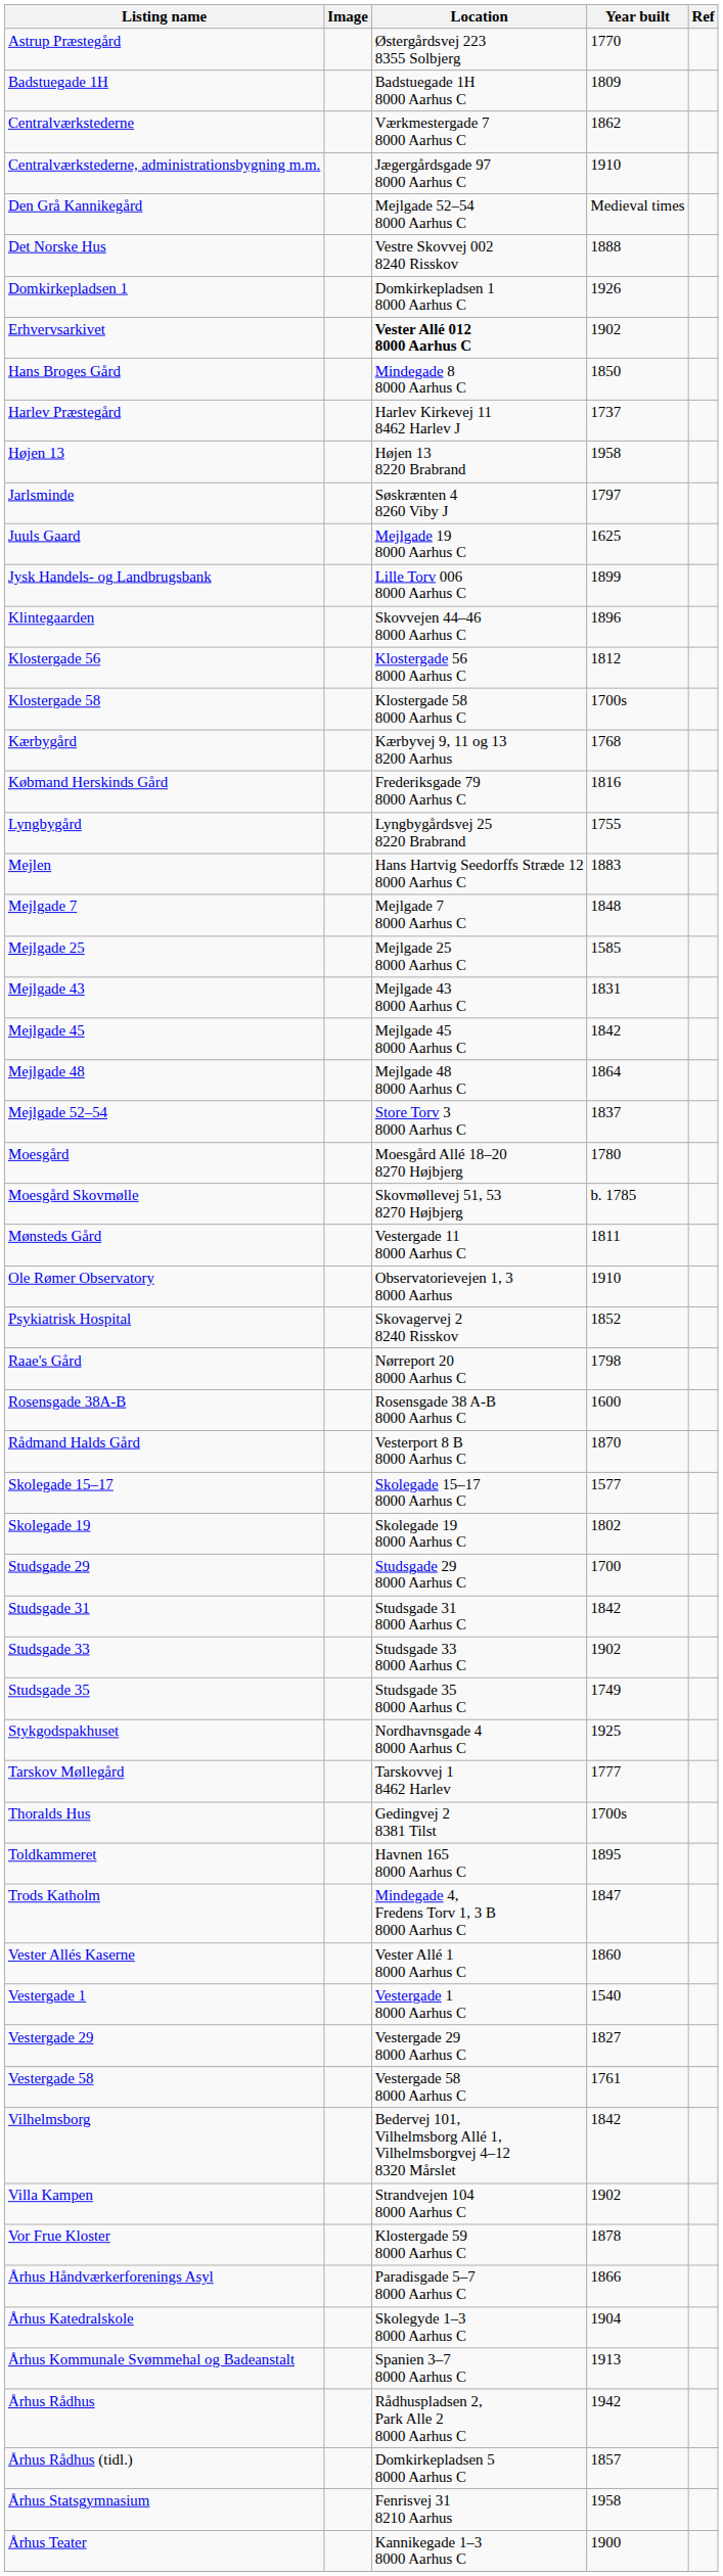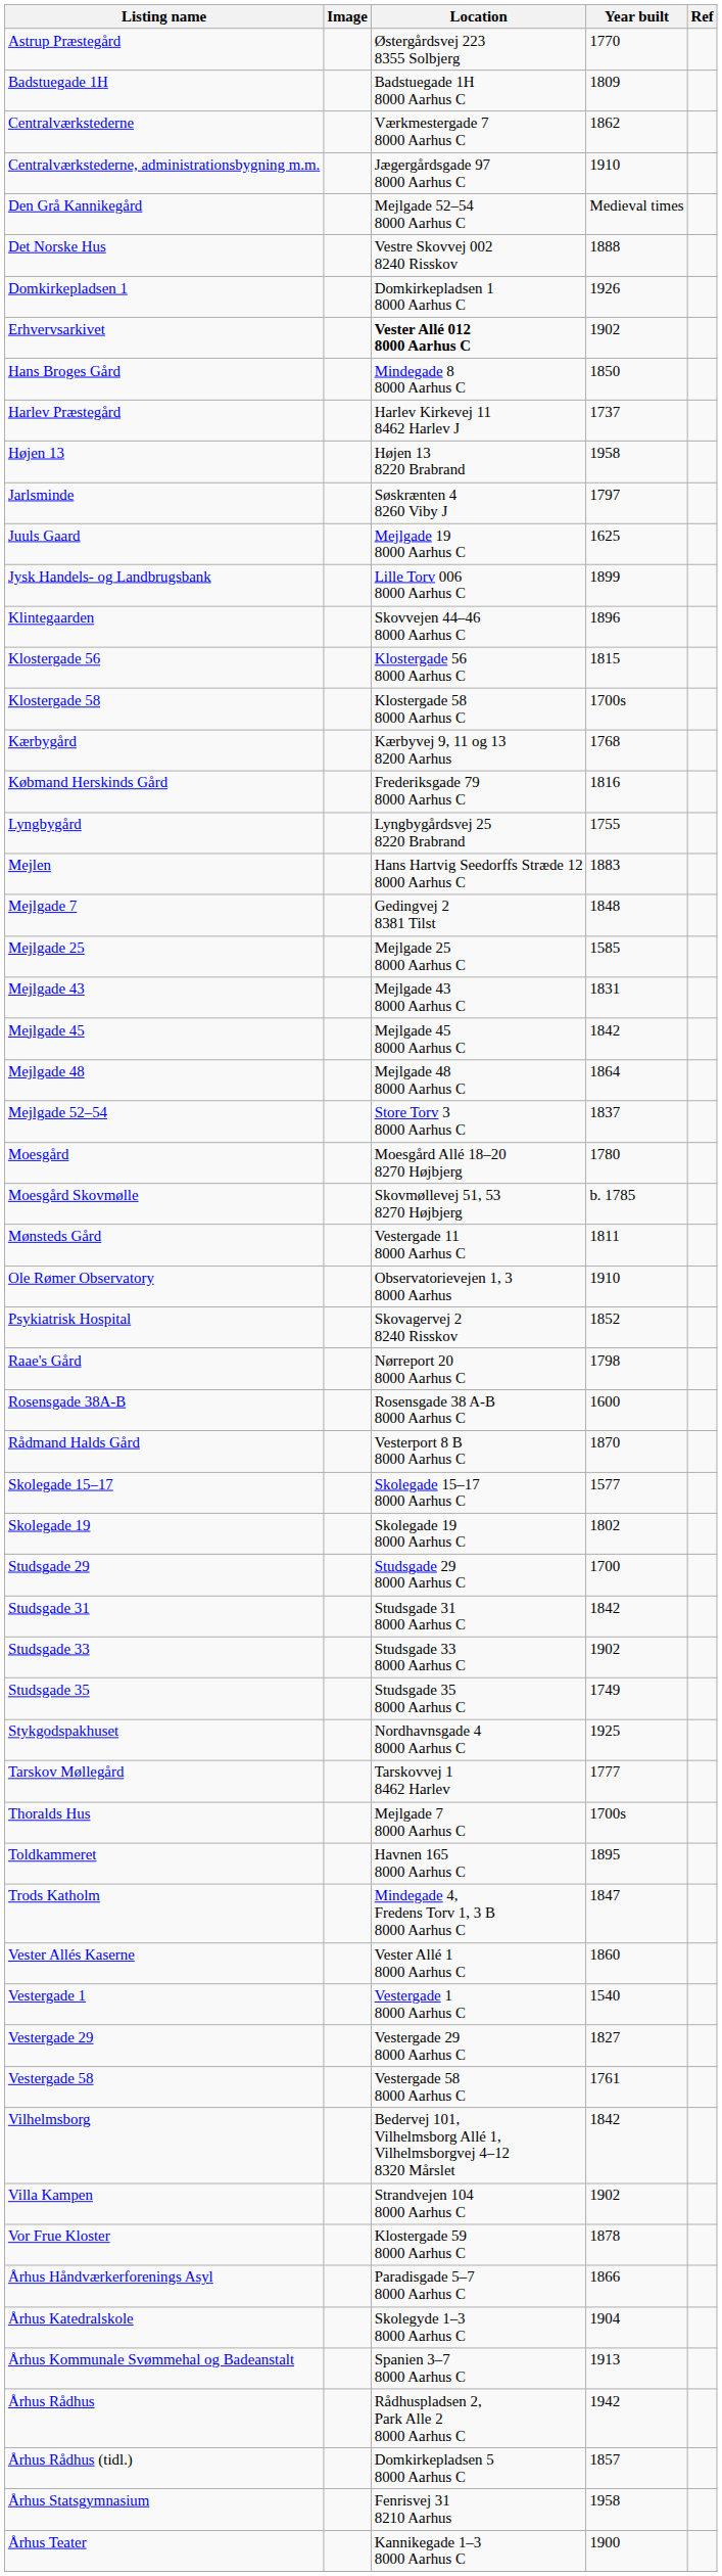 <table class="wikitable sortable">
 <tr>
 <th>Listing name</th>
 <th>Image</th>
 <th>Location</th>
 <th>Year built</th>
 <th>Ref</th>
 </tr>
 <tr valign="top">
 <td><a href='#'>Astrup Præstegård</a></td>
 <td></td>
 <td>Østergårdsvej 223<br>8355 Solbjerg<br></td>
 <td>1770</td>
 <td></td>
 </tr>
 <tr valign="top">
 <td><a href='#'>Badstuegade 1H</a></td>
 <td></td>
 <td>Badstuegade 1H<br>8000 Aarhus C<br></td>
 <td>1809</td>
 <td></td>
 </tr>
 <tr valign="top">
 <td><a href='#'>Centralværkstederne</a></td>
 <td></td>
 <td>Værkmestergade 7<br>8000 Aarhus C<br></td>
 <td>1862</td>
 <td></td>
 </tr>
 <tr valign="top">
 <td><a href='#'>Centralværkstederne, administrationsbygning m.m.</a></td>
 <td></td>
 <td>Jægergårdsgade 97<br>8000 Aarhus C<br></td>
 <td>1910</td>
 <td></td>
 </tr>
 <tr valign="top">
 <td><a href='#'>Den Grå Kannikegård</a></td>
 <td></td>
 <td>Mejlgade 52–54<br>8000 Aarhus C<br></td>
 <td>Medieval times</td>
 <td></td>
 </tr>
 <tr valign="top">
 <td><a href='#'>Det Norske Hus</a></td>
 <td></td>
 <td>Vestre Skovvej 002<br>8240 Risskov<br></td>
 <td>1888</td>
 <td></td>
 </tr>
 <tr valign="top">
 <td><a href='#'>Domkirkepladsen 1</a></td>
 <td></td>
 <td>Domkirkepladsen 1<br>8000 Aarhus C<br></td>
 <td>1926</td>
 <td></td>
 </tr>
 <tr valign="top">
 <td><a href='#'>Erhvervsarkivet</a></td>
 <td></td>
 <td><strong>Vester Allé 012<br>8000 Aarhus C<br></strong></td>
 <td>1902</td>
 <td></td>
 </tr>
 <tr valign="top">
 <td><a href='#'>Hans Broges Gård</a></td>
 <td></td>
 <td><a href='#'>Mindegade</a> 8<br>8000 Aarhus C<br></td>
 <td>1850</td>
 <td></td>
 </tr>
 <tr valign="top">
 <td><a href='#'>Harlev Præstegård</a></td>
 <td></td>
 <td>Harlev Kirkevej 11<br>8462 Harlev J<br></td>
 <td>1737</td>
 <td></td>
 </tr>
 <tr valign="top">
 <td><a href='#'>Højen 13</a></td>
 <td></td>
 <td>Højen 13<br>8220 Brabrand<br></td>
 <td>1958</td>
 <td></td>
 </tr>
 <tr valign="top">
 <td><a href='#'>Jarlsminde</a></td>
 <td></td>
 <td>Søskrænten 4<br>8260 Viby J<br></td>
 <td>1797</td>
 <td></td>
 </tr>
 <tr valign="top">
 <td><a href='#'>Juuls Gaard</a></td>
 <td></td>
 <td><a href='#'>Mejlgade</a> 19<br>8000 Aarhus C<br></td>
 <td>1625</td>
 <td></td>
 </tr>
 <tr valign="top">
 <td><a href='#'>Jysk Handels- og Landbrugsbank</a></td>
 <td></td>
 <td><a href='#'>Lille Torv</a> 006<br>8000 Aarhus C<br></td>
 <td>1899</td>
 <td></td>
 </tr>
 <tr valign="top">
 <td><a href='#'>Klintegaarden</a></td>
 <td></td>
 <td>Skovvejen 44–46<br>8000 Aarhus C<br></td>
 <td>1896</td>
 <td></td>
 </tr>
 <tr valign="top">
 <td><a href='#'>Klostergade 56</a></td>
 <td></td>
 <td><a href='#'>Klostergade</a> 56<br>8000 Aarhus C<br></td>
-<td>1812</td>
+<td>1815</td>
 <td></td>
 </tr>
 <tr valign="top">
 <td><a href='#'>Klostergade 58</a></td>
 <td></td>
 <td>Klostergade 58<br>8000 Aarhus C<br></td>
 <td>1700s</td>
 <td></td>
 </tr>
 <tr valign="top">
 <td><a href='#'>Kærbygård</a></td>
 <td></td>
 <td>Kærbyvej 9, 11 og 13<br>8200 Aarhus<br></td>
 <td>1768</td>
 <td></td>
 </tr>
 <tr valign="top">
 <td><a href='#'>Købmand Herskinds Gård</a></td>
 <td></td>
 <td>Frederiksgade 79<br>8000 Aarhus C<br></td>
 <td>1816</td>
 <td></td>
 </tr>
 <tr valign="top">
 <td><a href='#'>Lyngbygård</a></td>
 <td></td>
 <td>Lyngbygårdsvej 25<br>8220 Brabrand<br></td>
 <td>1755</td>
 <td></td>
 </tr>
 <tr valign="top">
 <td><a href='#'>Mejlen</a></td>
 <td></td>
 <td>Hans Hartvig Seedorffs Stræde 12<br>8000 Aarhus C<br></td>
 <td>1883</td>
 <td></td>
 </tr>
 <tr valign="top">
 <td><a href='#'>Mejlgade 7</a></td>
 <td></td>
-<td>Mejlgade 7<br>8000 Aarhus C<br></td>
+<td>Gedingvej 2<br>8381 Tilst<br></td>
 <td>1848</td>
 <td></td>
 </tr>
 <tr valign="top">
 <td><a href='#'>Mejlgade 25</a></td>
 <td></td>
 <td>Mejlgade 25<br>8000 Aarhus C<br></td>
 <td>1585</td>
 <td></td>
 </tr>
 <tr valign="top">
 <td><a href='#'>Mejlgade 43</a></td>
 <td></td>
 <td>Mejlgade 43<br>8000 Aarhus C<br></td>
 <td>1831</td>
 <td></td>
 </tr>
 <tr valign="top">
 <td><a href='#'>Mejlgade 45</a></td>
 <td></td>
 <td>Mejlgade 45<br>8000 Aarhus C<br></td>
 <td>1842</td>
 <td></td>
 </tr>
 <tr valign="top">
 <td><a href='#'>Mejlgade 48</a></td>
 <td></td>
 <td>Mejlgade 48<br>8000 Aarhus C<br></td>
 <td>1864</td>
 <td></td>
 </tr>
 <tr valign="top">
 <td><a href='#'>Mejlgade 52–54</a></td>
 <td></td>
 <td><a href='#'>Store Torv</a> 3<br>8000 Aarhus C<br></td>
 <td>1837</td>
 <td></td>
 </tr>
 <tr valign="top">
 <td><a href='#'>Moesgård</a></td>
 <td></td>
 <td>Moesgård Allé 18–20<br>8270 Højbjerg<br></td>
 <td>1780</td>
 <td></td>
 </tr>
 <tr valign="top">
 <td><a href='#'>Moesgård Skovmølle</a></td>
 <td></td>
 <td>Skovmøllevej 51, 53<br>8270 Højbjerg<br></td>
 <td>b. 1785</td>
 <td></td>
 </tr>
 <tr valign="top">
 <td><a href='#'>Mønsteds Gård</a></td>
 <td></td>
 <td>Vestergade 11<br>8000 Aarhus C<br></td>
 <td>1811</td>
 <td></td>
 </tr>
 <tr valign="top">
 <td><a href='#'>Ole Rømer Observatory</a></td>
 <td></td>
 <td>Observatorievejen 1, 3<br>8000 Aarhus<br></td>
 <td>1910</td>
 <td></td>
 </tr>
 <tr valign="top">
 <td><a href='#'>Psykiatrisk Hospital</a></td>
 <td></td>
 <td>Skovagervej 2<br>8240 Risskov<br></td>
 <td>1852</td>
 <td></td>
 </tr>
 <tr valign="top">
 <td><a href='#'>Raae's Gård</a></td>
 <td></td>
 <td>Nørreport 20<br>8000 Aarhus C<br></td>
 <td>1798</td>
 <td></td>
 </tr>
 <tr valign="top">
 <td><a href='#'>Rosensgade 38A-B</a></td>
 <td></td>
 <td>Rosensgade 38 A-B<br>8000 Aarhus C<br></td>
 <td>1600</td>
 <td></td>
 </tr>
 <tr valign="top">
 <td><a href='#'>Rådmand Halds Gård</a></td>
 <td></td>
 <td>Vesterport 8 B<br>8000 Aarhus C<br></td>
 <td>1870</td>
 <td></td>
 </tr>
 <tr valign="top">
 <td><a href='#'>Skolegade 15–17</a></td>
 <td></td>
 <td><a href='#'>Skolegade</a> 15–17<br>8000 Aarhus C<br></td>
 <td>1577</td>
 <td></td>
 </tr>
 <tr valign="top">
 <td><a href='#'>Skolegade 19</a></td>
 <td></td>
 <td>Skolegade 19<br>8000 Aarhus C<br></td>
 <td>1802</td>
 <td></td>
 </tr>
 <tr valign="top">
 <td><a href='#'>Studsgade 29</a></td>
 <td></td>
 <td><a href='#'>Studsgade</a> 29<br>8000 Aarhus C<br></td>
 <td>1700</td>
 <td></td>
 </tr>
 <tr valign="top">
 <td><a href='#'>Studsgade 31</a></td>
 <td></td>
 <td>Studsgade 31<br>8000 Aarhus C<br></td>
 <td>1842</td>
 <td></td>
 </tr>
 <tr valign="top">
 <td><a href='#'>Studsgade 33</a></td>
 <td></td>
 <td>Studsgade 33<br>8000 Aarhus C<br></td>
 <td>1902</td>
 <td></td>
 </tr>
 <tr valign="top">
 <td><a href='#'>Studsgade 35</a></td>
 <td></td>
 <td>Studsgade 35<br>8000 Aarhus C<br></td>
 <td>1749</td>
 <td></td>
 </tr>
 <tr valign="top">
 <td><a href='#'>Stykgodspakhuset</a></td>
 <td></td>
 <td>Nordhavnsgade 4<br>8000 Aarhus C<br></td>
 <td>1925</td>
 <td></td>
 </tr>
 <tr valign="top">
 <td><a href='#'>Tarskov Møllegård</a></td>
 <td></td>
 <td>Tarskovvej 1<br>8462 Harlev<br></td>
 <td>1777</td>
 <td></td>
 </tr>
 <tr valign="top">
 <td><a href='#'>Thoralds Hus</a></td>
 <td></td>
-<td>Gedingvej 2<br>8381 Tilst<br></td>
+<td>Mejlgade 7<br>8000 Aarhus C<br></td>
 <td>1700s</td>
 <td></td>
 </tr>
 <tr valign="top">
 <td><a href='#'>Toldkammeret</a></td>
 <td></td>
 <td>Havnen 165<br>8000 Aarhus C<br></td>
 <td>1895</td>
 <td></td>
 </tr>
 <tr valign="top">
 <td><a href='#'>Trods Katholm</a></td>
 <td></td>
 <td><a href='#'>Mindegade</a> 4, <br>Fredens Torv 1, 3 B<br>8000 Aarhus C<br></td>
 <td>1847</td>
 <td></td>
 </tr>
 <tr valign="top">
 <td><a href='#'>Vester Allés Kaserne</a></td>
 <td></td>
 <td>Vester Allé 1<br>8000 Aarhus C<br></td>
 <td>1860</td>
 <td></td>
 </tr>
 <tr valign="top">
 <td><a href='#'>Vestergade 1</a></td>
 <td></td>
 <td><a href='#'>Vestergade</a> 1<br>8000 Aarhus C<br></td>
 <td>1540</td>
 <td></td>
 </tr>
 <tr valign="top">
 <td><a href='#'>Vestergade 29</a></td>
 <td></td>
 <td>Vestergade 29<br>8000 Aarhus C<br></td>
 <td>1827</td>
 <td></td>
 </tr>
 <tr valign="top">
 <td><a href='#'>Vestergade 58</a></td>
 <td></td>
 <td>Vestergade 58<br>8000 Aarhus C<br></td>
 <td>1761</td>
 <td></td>
 </tr>
 <tr valign="top">
 <td><a href='#'>Vilhelmsborg</a></td>
 <td></td>
 <td>Bedervej 101, <br>Vilhelmsborg Allé 1, <br>Vilhelmsborgvej 4–12<br>8320 Mårslet<br></td>
 <td>1842</td>
 <td></td>
 </tr>
 <tr valign="top">
 <td><a href='#'>Villa Kampen</a></td>
 <td></td>
 <td>Strandvejen 104<br>8000 Aarhus C<br></td>
 <td>1902</td>
 <td></td>
 </tr>
 <tr valign="top">
 <td><a href='#'>Vor Frue Kloster</a></td>
 <td></td>
 <td>Klostergade 59<br>8000 Aarhus C<br></td>
 <td>1878</td>
 <td></td>
 </tr>
 <tr valign="top">
 <td><a href='#'>Århus Håndværkerforenings Asyl</a></td>
 <td></td>
 <td>Paradisgade 5–7<br>8000 Aarhus C<br></td>
 <td>1866</td>
 <td></td>
 </tr>
 <tr valign="top">
 <td><a href='#'>Århus Katedralskole</a></td>
 <td></td>
 <td>Skolegyde 1–3<br>8000 Aarhus C<br></td>
 <td>1904</td>
 <td></td>
 </tr>
 <tr valign="top">
 <td><a href='#'>Århus Kommunale Svømmehal og Badeanstalt</a></td>
 <td></td>
 <td>Spanien 3–7<br>8000 Aarhus C<br></td>
 <td>1913</td>
 <td></td>
 </tr>
 <tr valign="top">
 <td><a href='#'>Århus Rådhus</a></td>
 <td></td>
 <td>Rådhuspladsen 2,<br>Park Alle 2<br>8000 Aarhus C<br></td>
 <td>1942</td>
 <td></td>
 </tr>
 <tr valign="top">
 <td><a href='#'>Århus Rådhus</a> (tidl.)</td>
 <td></td>
 <td>Domkirkepladsen 5<br>8000 Aarhus C<br></td>
 <td>1857</td>
 <td></td>
 </tr>
 <tr valign="top">
 <td><a href='#'>Århus Statsgymnasium</a></td>
 <td></td>
 <td>Fenrisvej 31<br>8210 Aarhus<br></td>
 <td>1958</td>
 <td></td>
 </tr>
 <tr valign="top">
 <td><a href='#'>Århus Teater</a></td>
 <td></td>
 <td>Kannikegade 1–3<br>8000 Aarhus C<br></td>
 <td>1900</td>
 <td></td>
 </tr>
 <tr>
 </tr>
 </table>
